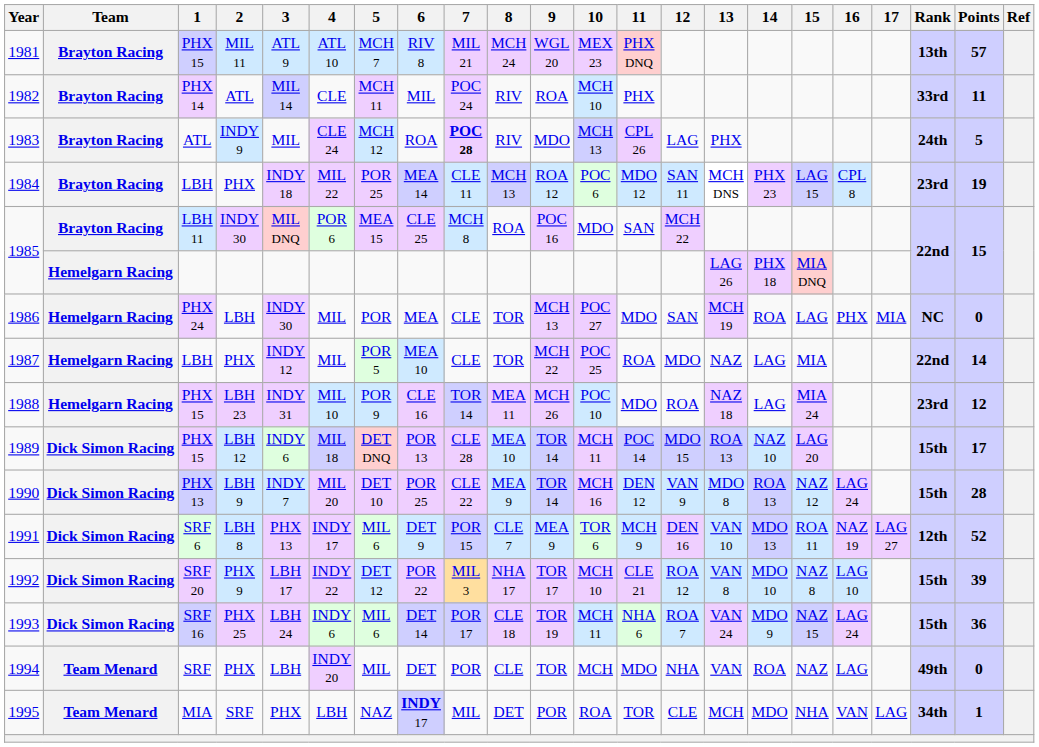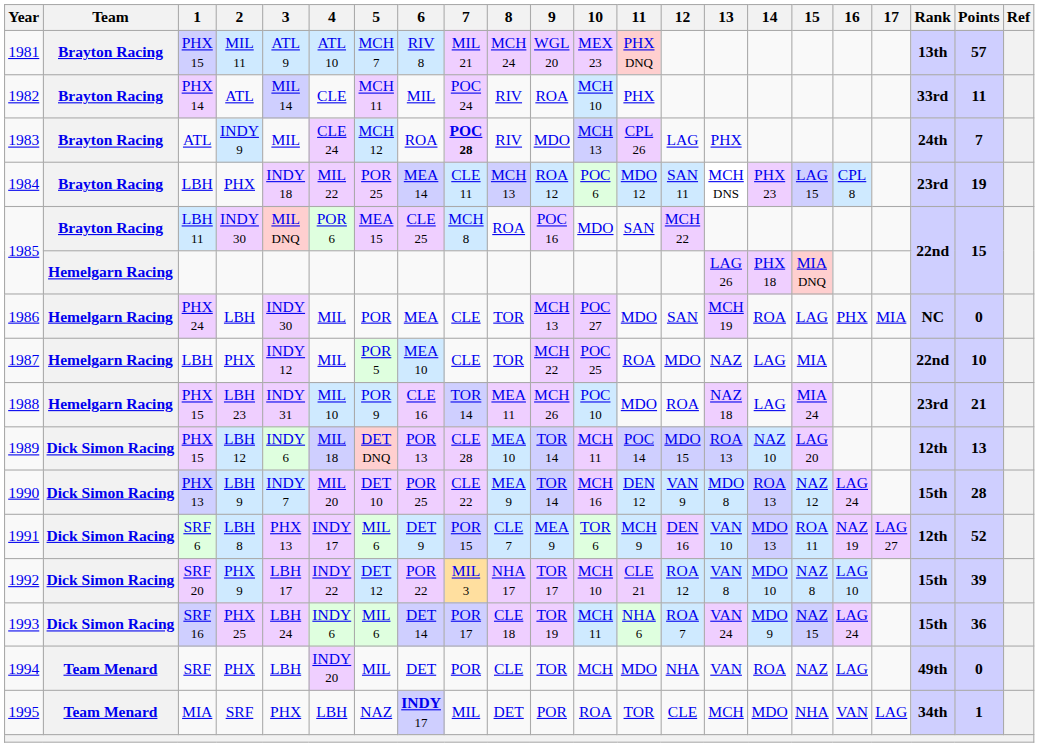 <table class="wikitable" style="text-align:center; font-size:90%">
 <tr>
 <th>Year</th>
 <th>Team</th>
 <th>1</th>
 <th>2</th>
 <th>3</th>
 <th>4</th>
 <th>5</th>
 <th>6</th>
 <th>7</th>
 <th>8</th>
 <th>9</th>
 <th>10</th>
 <th>11</th>
 <th>12</th>
 <th>13</th>
 <th>14</th>
 <th>15</th>
 <th>16</th>
 <th>17</th>
 <th>Rank</th>
 <th>Points</th>
 <th>Ref</th>
 </tr>
 <tr>
 <td><a href='#'>1981</a></td>
 <th><a href='#'>Brayton Racing</a></th>
 <td style="background:#CFCFFF;"><a href='#'>PHX</a><br><small>15</small></td>
 <td style="background:#CFEAFF;"><a href='#'>MIL</a><br><small>11</small></td>
 <td style="background:#CFEAFF;"><a href='#'>ATL</a><br><small>9</small></td>
 <td style="background:#CFEAFF;"><a href='#'>ATL</a><br><small>10</small></td>
 <td style="background:#CFEAFF;"><a href='#'>MCH</a><br><small>7</small></td>
 <td style="background:#CFEAFF;"><a href='#'>RIV</a><br><small>8</small></td>
 <td style="background:#EFCFFF;"><a href='#'>MIL</a><br><small>21</small></td>
 <td style="background:#EFCFFF;"><a href='#'>MCH</a><br><small>24</small></td>
 <td style="background:#EFCFFF;"><a href='#'>WGL</a><br><small>20</small></td>
 <td style="background:#EFCFFF;"><a href='#'>MEX</a><br><small>23</small></td>
 <td style="background:#FFCFCF;"><a href='#'>PHX</a><br><small>DNQ</small></td>
 <td></td>
 <td></td>
 <td></td>
 <td></td>
 <td></td>
 <td></td>
 <td style="background:#CFCFFF;"><strong>13th</strong></td>
 <td style="background:#CFCFFF;"><strong>57</strong></td>
 <th></th>
 </tr>
 <tr>
 <td><a href='#'>1982</a></td>
 <th><a href='#'>Brayton Racing</a></th>
 <td style="background:#EFCFFF;"><a href='#'>PHX</a><br><small>14</small></td>
 <td><a href='#'>ATL</a><br><small></small></td>
 <td style="background:#CFCFFF;"><a href='#'>MIL</a><br><small>14</small></td>
 <td><a href='#'>CLE</a><br><small></small></td>
 <td style="background:#EFCFFF;"><a href='#'>MCH</a><br><small>11</small></td>
 <td><a href='#'>MIL</a><br><small></small></td>
 <td style="background:#EFCFFF;"><a href='#'>POC</a><br><small>24</small></td>
 <td><a href='#'>RIV</a><br><small></small></td>
 <td><a href='#'>ROA</a><br><small></small></td>
 <td style="background:#CFEAFF;"><a href='#'>MCH</a><br><small>10</small></td>
 <td><a href='#'>PHX</a><br><small></small></td>
 <td></td>
 <td></td>
 <td></td>
 <td></td>
 <td></td>
 <td></td>
 <td style="background:#CFCFFF;"><strong>33rd</strong></td>
 <td style="background:#CFCFFF;"><strong>11</strong></td>
 <th></th>
 </tr>
 <tr>
 <td><a href='#'>1983</a></td>
 <th><a href='#'>Brayton Racing</a></th>
 <td><a href='#'>ATL</a><br><small></small></td>
 <td style="background:#CFEAFF;"><a href='#'>INDY</a><br><small>9</small></td>
 <td><a href='#'>MIL</a><br><small></small></td>
 <td style="background:#EFCFFF;"><a href='#'>CLE</a><br><small>24</small></td>
 <td style="background:#CFEAFF;"><a href='#'>MCH</a><br><small>12</small></td>
 <td><a href='#'>ROA</a><br><small></small></td>
 <td style="background:#EFCFFF;"><strong><a href='#'>POC</a><br><small>28</small></strong></td>
 <td><a href='#'>RIV</a><br><small></small></td>
 <td><a href='#'>MDO</a><br><small></small></td>
 <td style="background:#CFCFFF;"><a href='#'>MCH</a><br><small>13</small></td>
 <td style="background:#EFCFFF;"><a href='#'>CPL</a><br><small>26</small></td>
 <td><a href='#'>LAG</a><br><small></small></td>
 <td><a href='#'>PHX</a><br><small></small></td>
 <td></td>
 <td></td>
 <td></td>
 <td></td>
 <td style="background:#CFCFFF;"><strong>24th</strong></td>
-<td style="background:#CFCFFF;"><strong>5</strong></td>
+<td style="background:#CFCFFF;"><strong>7</strong></td>
 <th></th>
 </tr>
 <tr>
 <td><a href='#'>1984</a></td>
 <th><a href='#'>Brayton Racing</a></th>
 <td><a href='#'>LBH</a><br><small></small></td>
 <td><a href='#'>PHX</a><br><small></small></td>
 <td style="background:#EFCFFF;"><a href='#'>INDY</a><br><small>18</small></td>
 <td style="background:#EFCFFF;"><a href='#'>MIL</a><br><small>22</small></td>
 <td style="background:#EFCFFF;"><a href='#'>POR</a><br><small>25</small></td>
 <td style="background:#CFCFFF;"><a href='#'>MEA</a><br><small>14</small></td>
 <td style="background:#CFEAFF;"><a href='#'>CLE</a><br><small>11</small></td>
 <td style="background:#CFCFFF;"><a href='#'>MCH</a><br><small>13</small></td>
 <td style="background:#CFEAFF;"><a href='#'>ROA</a><br><small>12</small></td>
 <td style="background:#DFFFDF;"><a href='#'>POC</a><br><small>6</small></td>
 <td style="background:#CFEAFF;"><a href='#'>MDO</a><br><small>12</small></td>
 <td style="background:#CFEAFF;"><a href='#'>SAN</a><br><small>11</small></td>
 <td style="background:#FFFFFF;"><a href='#'>MCH</a><br><small>DNS</small></td>
 <td style="background:#EFCFFF;"><a href='#'>PHX</a><br><small>23</small></td>
 <td style="background:#CFCFFF;"><a href='#'>LAG</a><br><small>15</small></td>
 <td style="background:#CFEAFF;"><a href='#'>CPL</a><br><small>8</small></td>
 <td></td>
 <td style="background:#CFCFFF;"><strong>23rd</strong></td>
 <td style="background:#CFCFFF;"><strong>19</strong></td>
 <th></th>
 </tr>
 <tr>
 <td rowspan=2><a href='#'>1985</a></td>
 <th><a href='#'>Brayton Racing</a></th>
 <td style="background:#CFEAFF;"><a href='#'>LBH</a><br><small>11</small></td>
 <td style="background:#EFCFFF;"><a href='#'>INDY</a><br><small>30</small></td>
 <td style="background:#FFCFCF;"><a href='#'>MIL</a><br><small>DNQ</small></td>
 <td style="background:#DFFFDF;"><a href='#'>POR</a><br><small>6</small></td>
 <td style="background:#EFCFFF;"><a href='#'>MEA</a><br><small>15</small></td>
 <td style="background:#EFCFFF;"><a href='#'>CLE</a><br><small>25</small></td>
 <td style="background:#CFEAFF;"><a href='#'>MCH</a><br><small>8</small></td>
 <td><a href='#'>ROA</a><br><small></small></td>
 <td style="background:#EFCFFF;"><a href='#'>POC</a><br><small>16</small></td>
 <td><a href='#'>MDO</a><br><small></small></td>
 <td><a href='#'>SAN</a><br><small></small></td>
 <td style="background:#EFCFFF;"><a href='#'>MCH</a><br><small>22</small></td>
 <td></td>
 <td></td>
 <td></td>
 <td></td>
 <td></td>
 <td rowspan=2 style="background:#CFCFFF;"><strong>22nd</strong></td>
 <td rowspan=2 style="background:#CFCFFF;"><strong>15</strong></td>
 <th rowspan=2></th>
 </tr>
 <tr>
 <th><a href='#'>Hemelgarn Racing</a></th>
 <td></td>
 <td></td>
 <td></td>
 <td></td>
 <td></td>
 <td></td>
 <td></td>
 <td></td>
 <td></td>
 <td></td>
 <td></td>
 <td></td>
 <td style="background:#EFCFFF;"><a href='#'>LAG</a><br><small>26</small></td>
 <td style="background:#EFCFFF;"><a href='#'>PHX</a><br><small>18</small></td>
 <td style="background:#FFCFCF;"><a href='#'>MIA</a><br><small>DNQ</small></td>
 <td></td>
 <td></td>
 </tr>
 <tr>
 <td><a href='#'>1986</a></td>
 <th><a href='#'>Hemelgarn Racing</a></th>
 <td style="background:#EFCFFF;"><a href='#'>PHX</a><br><small>24</small></td>
 <td><a href='#'>LBH</a><br><small></small></td>
 <td style="background:#EFCFFF;"><a href='#'>INDY</a><br><small>30</small></td>
 <td><a href='#'>MIL</a><br><small></small></td>
 <td><a href='#'>POR</a><br><small></small></td>
 <td><a href='#'>MEA</a><br><small></small></td>
 <td><a href='#'>CLE</a><br><small></small></td>
 <td><a href='#'>TOR</a><br><small></small></td>
 <td style="background:#EFCFFF;"><a href='#'>MCH</a><br><small>13</small></td>
 <td style="background:#EFCFFF;"><a href='#'>POC</a><br><small>27</small></td>
 <td><a href='#'>MDO</a><br><small></small></td>
 <td><a href='#'>SAN</a><br><small></small></td>
 <td style="background:#EFCFFF;"><a href='#'>MCH</a><br><small>19</small></td>
 <td><a href='#'>ROA</a><br><small></small></td>
 <td><a href='#'>LAG</a><br><small></small></td>
 <td><a href='#'>PHX</a><br><small></small></td>
 <td><a href='#'>MIA</a><br><small></small></td>
 <td style="background:#CFCFFF;"><strong>NC</strong></td>
 <td style="background:#CFCFFF;"><strong>0</strong></td>
 <th></th>
 </tr>
 <tr>
 <td><a href='#'>1987</a></td>
 <th><a href='#'>Hemelgarn Racing</a></th>
 <td><a href='#'>LBH</a><br><small></small></td>
 <td><a href='#'>PHX</a><br><small></small></td>
 <td style="background:#EFCFFF;"><a href='#'>INDY</a><br><small>12</small></td>
 <td><a href='#'>MIL</a><br><small></small></td>
 <td style="background:#DFFFDF;"><a href='#'>POR</a><br><small>5</small></td>
 <td style="background:#CFEAFF;"><a href='#'>MEA</a><br><small>10</small></td>
 <td><a href='#'>CLE</a><br><small></small></td>
 <td><a href='#'>TOR</a><br><small></small></td>
 <td style="background:#EFCFFF;"><a href='#'>MCH</a><br><small>22</small></td>
 <td style="background:#EFCFFF;"><a href='#'>POC</a><br><small>25</small></td>
 <td><a href='#'>ROA</a><br><small></small></td>
 <td><a href='#'>MDO</a><br><small></small></td>
 <td><a href='#'>NAZ</a><br><small></small></td>
 <td><a href='#'>LAG</a><br><small></small></td>
 <td><a href='#'>MIA</a><br><small></small></td>
 <td></td>
 <td></td>
 <td style="background:#CFCFFF;"><strong>22nd</strong></td>
-<td style="background:#CFCFFF;"><strong>14</strong></td>
+<td style="background:#CFCFFF;"><strong>10</strong></td>
 <th></th>
 </tr>
 <tr>
 <td><a href='#'>1988</a></td>
 <th><a href='#'>Hemelgarn Racing</a></th>
 <td style="background:#EFCFFF;"><a href='#'>PHX</a><br><small>15</small></td>
 <td style="background:#EFCFFF;"><a href='#'>LBH</a><br><small>23</small></td>
 <td style="background:#EFCFFF;"><a href='#'>INDY</a><br><small>31</small></td>
 <td style="background:#CFEAFF;"><a href='#'>MIL</a><br><small>10</small></td>
 <td style="background:#CFEAFF;"><a href='#'>POR</a><br><small>9</small></td>
 <td style="background:#EFCFFF;"><a href='#'>CLE</a><br><small>16</small></td>
 <td style="background:#CFCFFF;"><a href='#'>TOR</a><br><small>14</small></td>
 <td style="background:#EFCFFF;"><a href='#'>MEA</a><br><small>11</small></td>
 <td style="background:#EFCFFF;"><a href='#'>MCH</a><br><small>26</small></td>
 <td style="background:#CFEAFF;"><a href='#'>POC</a><br><small>10</small></td>
 <td><a href='#'>MDO</a><br><small></small></td>
 <td><a href='#'>ROA</a><br><small></small></td>
 <td style="background:#EFCFFF;"><a href='#'>NAZ</a><br><small>18</small></td>
 <td><a href='#'>LAG</a><br><small></small></td>
 <td style="background:#EFCFFF;"><a href='#'>MIA</a><br><small>24</small></td>
 <td></td>
 <td></td>
 <td style="background:#CFCFFF;"><strong>23rd</strong></td>
-<td style="background:#CFCFFF;"><strong>12</strong></td>
+<td style="background:#CFCFFF;"><strong>21</strong></td>
 <th></th>
 </tr>
 <tr>
 <td><a href='#'>1989</a></td>
 <th><a href='#'>Dick Simon Racing</a></th>
 <td style="background:#EFCFFF;"><a href='#'>PHX</a><br><small>15</small></td>
 <td style="background:#CFEAFF;"><a href='#'>LBH</a><br><small>12</small></td>
 <td style="background:#DFFFDF;"><a href='#'>INDY</a><br><small>6</small></td>
 <td style="background:#CFCFFF;"><a href='#'>MIL</a><br><small>18</small></td>
 <td style="background:#FFCFCF;"><a href='#'>DET</a><br><small>DNQ</small></td>
 <td style="background:#EFCFFF;"><a href='#'>POR</a><br><small>13</small></td>
 <td style="background:#EFCFFF;"><a href='#'>CLE</a><br><small>28</small></td>
 <td style="background:#CFEAFF;"><a href='#'>MEA</a><br><small>10</small></td>
 <td style="background:#CFCFFF;"><a href='#'>TOR</a><br><small>14</small></td>
 <td style="background:#EFCFFF;"><a href='#'>MCH</a><br><small>11</small></td>
 <td style="background:#CFCFFF;"><a href='#'>POC</a><br><small>14</small></td>
 <td style="background:#CFCFFF;"><a href='#'>MDO</a><br><small>15</small></td>
 <td style="background:#CFCFFF;"><a href='#'>ROA</a><br><small>13</small></td>
 <td style="background:#CFEAFF;"><a href='#'>NAZ</a><br><small>10</small></td>
 <td style="background:#EFCFFF;"><a href='#'>LAG</a><br><small>20</small></td>
 <td></td>
 <td></td>
-<td style="background:#CFCFFF;"><strong>15th</strong></td>
-<td style="background:#CFCFFF;"><strong>17</strong></td>
+<td style="background:#CFCFFF;"><strong>12th</strong></td>
+<td style="background:#CFCFFF;"><strong>13</strong></td>
 <th></th>
 </tr>
 <tr>
 <td><a href='#'>1990</a></td>
 <th><a href='#'>Dick Simon Racing</a></th>
 <td style="background:#CFCFFF;"><a href='#'>PHX</a><br><small>13</small></td>
 <td style="background:#CFEAFF;"><a href='#'>LBH</a><br><small>9</small></td>
 <td style="background:#CFEAFF;"><a href='#'>INDY</a><br><small>7</small></td>
 <td style="background:#EFCFFF;"><a href='#'>MIL</a><br><small>20</small></td>
 <td style="background:#EFCFFF;"><a href='#'>DET</a><br><small>10</small></td>
 <td style="background:#EFCFFF;"><a href='#'>POR</a><br><small>25</small></td>
 <td style="background:#EFCFFF;"><a href='#'>CLE</a><br><small>22</small></td>
 <td style="background:#CFEAFF;"><a href='#'>MEA</a><br><small>9</small></td>
 <td style="background:#CFCFFF;"><a href='#'>TOR</a><br><small>14</small></td>
 <td style="background:#EFCFFF;"><a href='#'>MCH</a><br><small>16</small></td>
 <td style="background:#CFEAFF;"><a href='#'>DEN</a><br><small>12</small></td>
 <td style="background:#CFEAFF;"><a href='#'>VAN</a><br><small>9</small></td>
 <td style="background:#CFEAFF;"><a href='#'>MDO</a><br><small>8</small></td>
 <td style="background:#CFCFFF;"><a href='#'>ROA</a><br><small>13</small></td>
 <td style="background:#CFEAFF;"><a href='#'>NAZ</a><br><small>12</small></td>
 <td style="background:#EFCFFF;"><a href='#'>LAG</a><br><small>24</small></td>
 <td></td>
 <td style="background:#CFCFFF;"><strong>15th</strong></td>
 <td style="background:#CFCFFF;"><strong>28</strong></td>
 <th></th>
 </tr>
 <tr>
 <td><a href='#'>1991</a></td>
 <th><a href='#'>Dick Simon Racing</a></th>
 <td style="background:#DFFFDF;"><a href='#'>SRF</a><br><small>6</small></td>
 <td style="background:#CFEAFF;"><a href='#'>LBH</a><br><small>8</small></td>
 <td style="background:#EFCFFF;"><a href='#'>PHX</a><br><small>13</small></td>
 <td style="background:#EFCFFF;"><a href='#'>INDY</a><br><small>17</small></td>
 <td style="background:#DFFFDF;"><a href='#'>MIL</a><br><small>6</small></td>
 <td style="background:#CFEAFF;"><a href='#'>DET</a><br><small>9</small></td>
 <td style="background:#CFCFFF;"><a href='#'>POR</a><br><small>15</small></td>
 <td style="background:#CFEAFF;"><a href='#'>CLE</a><br><small>7</small></td>
 <td style="background:#CFEAFF;"><a href='#'>MEA</a><br><small>9</small></td>
 <td style="background:#DFFFDF;"><a href='#'>TOR</a><br><small>6</small></td>
 <td style="background:#CFEAFF;"><a href='#'>MCH</a><br><small>9</small></td>
 <td style="background:#EFCFFF;"><a href='#'>DEN</a><br><small>16</small></td>
 <td style="background:#CFEAFF;"><a href='#'>VAN</a><br><small>10</small></td>
 <td style="background:#CFCFFF;"><a href='#'>MDO</a><br><small>13</small></td>
 <td style="background:#CFEAFF;"><a href='#'>ROA</a><br><small>11</small></td>
 <td style="background:#EFCFFF;"><a href='#'>NAZ</a><br><small>19</small></td>
 <td style="background:#EFCFFF;"><a href='#'>LAG</a><br><small>27</small></td>
 <td style="background:#CFCFFF;"><strong>12th</strong></td>
 <td style="background:#CFCFFF;"><strong>52</strong></td>
 <th></th>
 </tr>
 <tr>
 <td><a href='#'>1992</a></td>
 <th><a href='#'>Dick Simon Racing</a></th>
 <td style="background:#EFCFFF;"><a href='#'>SRF</a><br><small>20</small></td>
 <td style="background:#CFEAFF;"><a href='#'>PHX</a><br><small>9</small></td>
 <td style="background:#EFCFFF;"><a href='#'>LBH</a><br><small>17</small></td>
 <td style="background:#EFCFFF;"><a href='#'>INDY</a><br><small>22</small></td>
 <td style="background:#CFEAFF;"><a href='#'>DET</a><br><small>12</small></td>
 <td style="background:#EFCFFF;"><a href='#'>POR</a><br><small>22</small></td>
 <td style="background:#FFDF9F;"><a href='#'>MIL</a><br><small>3</small></td>
 <td style="background:#EFCFFF;"><a href='#'>NHA</a><br><small>17</small></td>
 <td style="background:#EFCFFF;"><a href='#'>TOR</a><br><small>17</small></td>
 <td style="background:#EFCFFF;"><a href='#'>MCH</a><br><small>10</small></td>
 <td style="background:#EFCFFF;"><a href='#'>CLE</a><br><small>21</small></td>
 <td style="background:#CFEAFF;"><a href='#'>ROA</a><br><small>12</small></td>
 <td style="background:#CFEAFF;"><a href='#'>VAN</a><br><small>8</small></td>
 <td style="background:#CFEAFF;"><a href='#'>MDO</a><br><small>10</small></td>
 <td style="background:#CFEAFF;"><a href='#'>NAZ</a><br><small>8</small></td>
 <td style="background:#CFEAFF;"><a href='#'>LAG</a><br><small>10</small></td>
 <td></td>
 <td style="background:#CFCFFF;"><strong>15th</strong></td>
 <td style="background:#CFCFFF;"><strong>39</strong></td>
 <th></th>
 </tr>
 <tr>
 <td><a href='#'>1993</a></td>
 <th><a href='#'>Dick Simon Racing</a></th>
 <td style="background:#CFCFFF;"><a href='#'>SRF</a><br><small>16</small></td>
 <td style="background:#EFCFFF;"><a href='#'>PHX</a><br><small>25</small></td>
 <td style="background:#EFCFFF;"><a href='#'>LBH</a><br><small>24</small></td>
 <td style="background:#DFFFDF;"><a href='#'>INDY</a><br><small>6</small></td>
 <td style="background:#DFFFDF;"><a href='#'>MIL</a><br><small>6</small></td>
 <td style="background:#CFCFFF;"><a href='#'>DET</a><br><small>14</small></td>
 <td style="background:#CFCFFF;"><a href='#'>POR</a><br><small>17</small></td>
 <td style="background:#EFCFFF;"><a href='#'>CLE</a><br><small>18</small></td>
 <td style="background:#EFCFFF;"><a href='#'>TOR</a><br><small>19</small></td>
 <td style="background:#CFEAFF;"><a href='#'>MCH</a><br><small>11</small></td>
 <td style="background:#DFFFDF;"><a href='#'>NHA</a><br><small>6</small></td>
 <td style="background:#CFEAFF;"><a href='#'>ROA</a><br><small>7</small></td>
 <td style="background:#EFCFFF;"><a href='#'>VAN</a><br><small>24</small></td>
 <td style="background:#CFEAFF;"><a href='#'>MDO</a><br><small>9</small></td>
 <td style="background:#CFCFFF;"><a href='#'>NAZ</a><br><small>15</small></td>
 <td style="background:#EFCFFF;"><a href='#'>LAG</a><br><small>24</small></td>
 <td></td>
 <td style="background:#CFCFFF;"><strong>15th</strong></td>
 <td style="background:#CFCFFF;"><strong>36</strong></td>
 <th></th>
 </tr>
 <tr>
 <td><a href='#'>1994</a></td>
 <th><a href='#'>Team Menard</a></th>
 <td><a href='#'>SRF</a></td>
 <td><a href='#'>PHX</a><br><small></small></td>
 <td><a href='#'>LBH</a><br><small></small></td>
 <td style="background:#EFCFFF;"><a href='#'>INDY</a><br><small>20</small></td>
 <td><a href='#'>MIL</a><br><small></small></td>
 <td><a href='#'>DET</a><br><small></small></td>
 <td><a href='#'>POR</a><br><small></small></td>
 <td><a href='#'>CLE</a><br><small></small></td>
 <td><a href='#'>TOR</a><br><small></small></td>
 <td><a href='#'>MCH</a><br><small></small></td>
 <td><a href='#'>MDO</a><br><small></small></td>
 <td><a href='#'>NHA</a><br><small></small></td>
 <td><a href='#'>VAN</a><br><small></small></td>
 <td><a href='#'>ROA</a><br><small></small></td>
 <td><a href='#'>NAZ</a><br><small></small></td>
 <td><a href='#'>LAG</a><br><small></small></td>
 <td></td>
 <td style="background:#CFCFFF;"><strong>49th</strong></td>
 <td style="background:#CFCFFF;"><strong>0</strong></td>
 <th></th>
 </tr>
 <tr>
 <td><a href='#'>1995</a></td>
 <th><a href='#'>Team Menard</a></th>
 <td><a href='#'>MIA</a><br><small></small></td>
 <td><a href='#'>SRF</a><br><small></small></td>
 <td><a href='#'>PHX</a><br><small></small></td>
 <td><a href='#'>LBH</a><br><small></small></td>
 <td><a href='#'>NAZ</a><br><small></small></td>
 <td style="background:#CFCFFF;"><strong><a href='#'>INDY</a></strong><br><small>17</small></td>
 <td><a href='#'>MIL</a><br><small></small></td>
 <td><a href='#'>DET</a><br><small></small></td>
 <td><a href='#'>POR</a><br><small></small></td>
 <td><a href='#'>ROA</a><br><small></small></td>
 <td><a href='#'>TOR</a><br><small></small></td>
 <td><a href='#'>CLE</a><br><small></small></td>
 <td><a href='#'>MCH</a><br><small></small></td>
 <td><a href='#'>MDO</a><br><small></small></td>
 <td><a href='#'>NHA</a><br><small></small></td>
 <td><a href='#'>VAN</a><br><small></small></td>
 <td><a href='#'>LAG</a><br><small></small></td>
 <td style="background:#CFCFFF;"><strong>34th</strong></td>
 <td style="background:#CFCFFF;"><strong>1</strong></td>
 <th></th>
 </tr>
 <tr>
 <th colspan="22"></th>
 </tr>
 </table>
